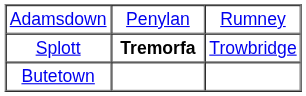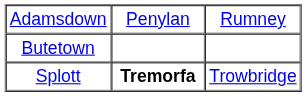 <table border=1 cellpadding=3 cellspacing=0 align=center style="text-align:center;">
 <tr>
 <td><a href='#'>Adamsdown</a></td>
 <td><a href='#'>Penylan</a></td>
 <td><a href='#'>Rumney</a></td>
 </tr>
 <tr>
+<td><a href='#'>Butetown</a></td>
+<td></td>
+<td></td>
+</tr>
+<tr>
 <td><a href='#'>Splott</a></td>
 <td> <strong>Tremorfa</strong> </td>
 <td><a href='#'>Trowbridge</a></td>
 </tr>
-<tr>
-<td><a href='#'>Butetown</a></td>
-<td></td>
-<td></td>
-</tr>
 </table>
